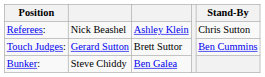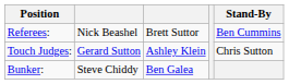 <table class="wikitable" style="font-size: 95%;">
 <tr>
 <th>Position</th>
 <th></th>
 <th></th>
 <th rowspan="4"></th>
 <th>Stand-By</th>
 </tr>
 <tr>
 <td class="table-rh" ><a href='#'>Referees</a>:</td>
 <td>Nick Beashel</td>
-<td><a href='#'>Ashley Klein</a></td>
-<td>Chris Sutton</td>
+<td>Brett Suttor</td>
+<td><a href='#'>Ben Cummins</a></td>
 </tr>
 <tr>
 <td class="table-rh" ><a href='#'>Touch Judges</a>:</td>
 <td><a href='#'>Gerard Sutton</a></td>
-<td>Brett Suttor</td>
-<td><a href='#'>Ben Cummins</a></td>
+<td><a href='#'>Ashley Klein</a></td>
+<td>Chris Sutton</td>
 </tr>
 <tr>
 <td class="table-rh" ><a href='#'>Bunker</a>:</td>
 <td>Steve Chiddy</td>
 <td><a href='#'>Ben Galea</a></td>
 <th></th>
 </tr>
 </table>
